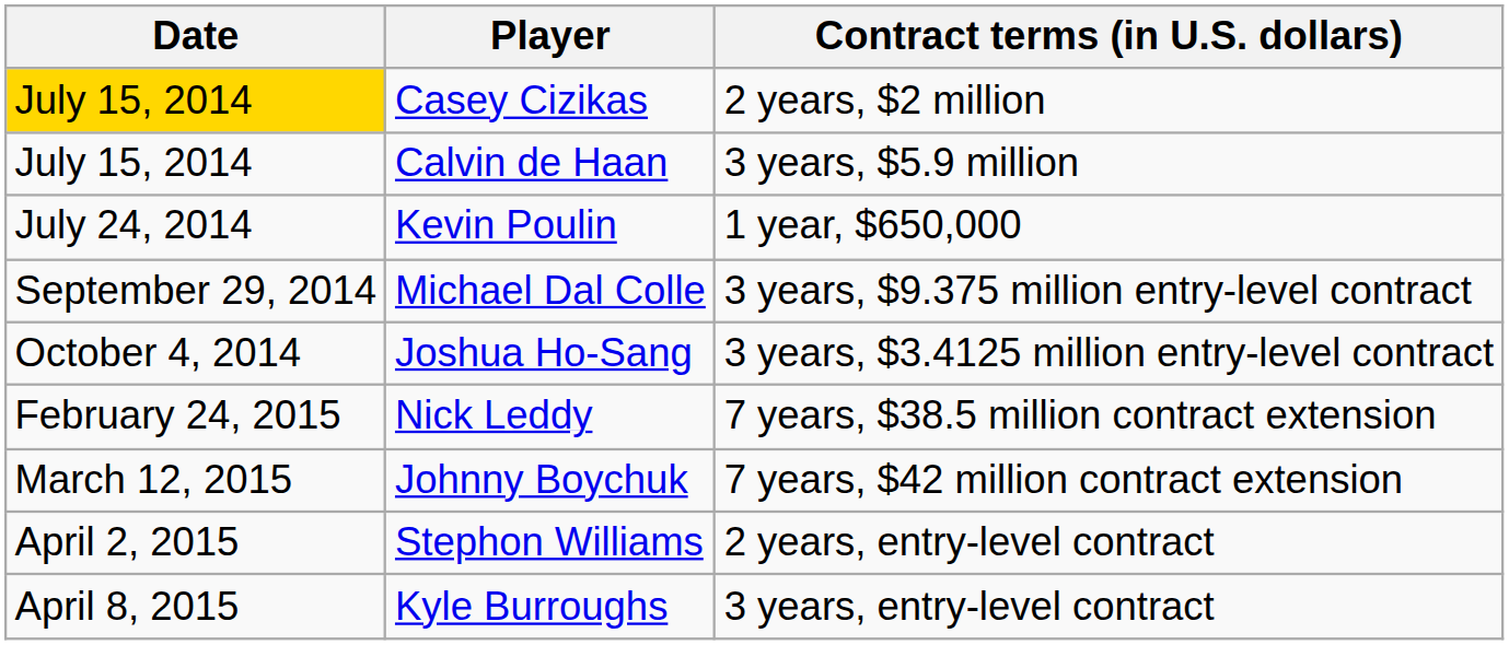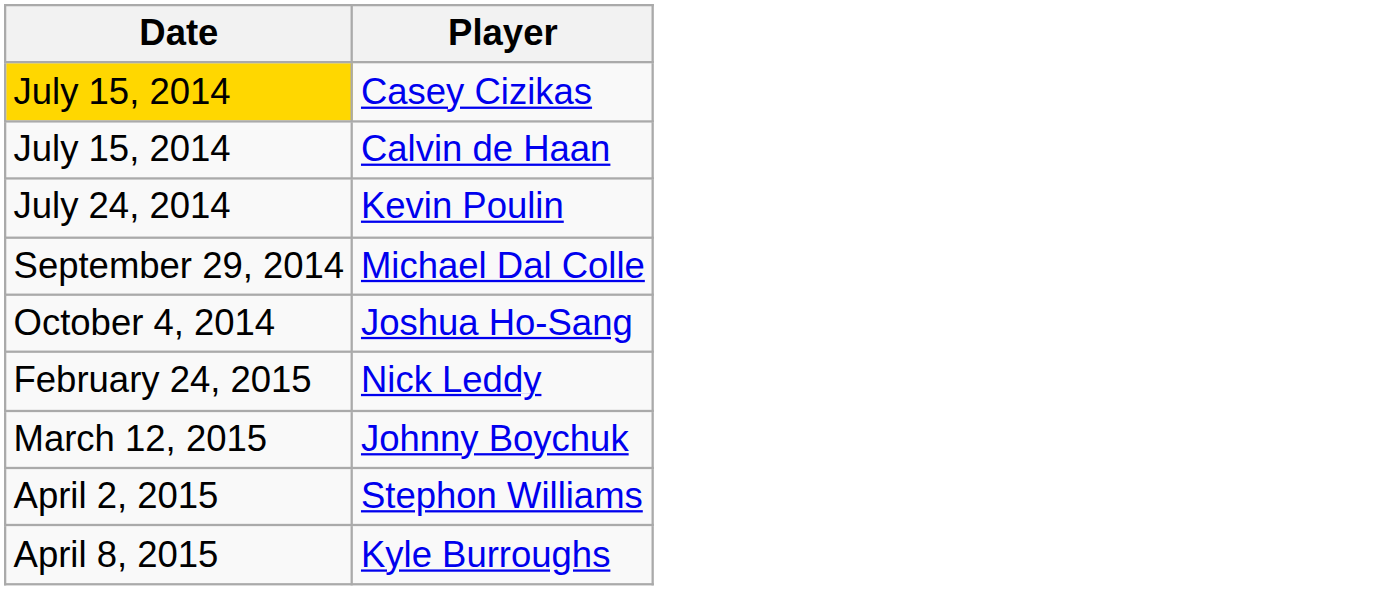 <table class="wikitable">
 <tr>
 <th scope="col">Date</th>
 <th scope="col">Player</th>
-<th scope="col">Contract terms (in U.S. dollars)</th>
 </tr>
 <tr>
 <td style="background: gold;">July 15, 2014</td>
 <td><a href='#'>Casey Cizikas</a></td>
-<td>2 years, $2 million</td>
 </tr>
 <tr>
 <td>July 15, 2014</td>
 <td><a href='#'>Calvin de Haan</a></td>
-<td>3 years, $5.9 million</td>
 </tr>
 <tr>
 <td>July 24, 2014</td>
 <td><a href='#'>Kevin Poulin</a></td>
-<td>1 year, $650,000</td>
 </tr>
 <tr>
 <td>September 29, 2014</td>
 <td><a href='#'>Michael Dal Colle</a></td>
-<td>3 years, $9.375 million entry-level contract</td>
 </tr>
 <tr>
 <td>October 4, 2014</td>
 <td><a href='#'>Joshua Ho-Sang</a></td>
-<td>3 years, $3.4125 million entry-level contract</td>
 </tr>
 <tr>
 <td>February 24, 2015</td>
 <td><a href='#'>Nick Leddy</a></td>
-<td>7 years, $38.5 million contract extension</td>
 </tr>
 <tr>
 <td>March 12, 2015</td>
 <td><a href='#'>Johnny Boychuk</a></td>
-<td>7 years, $42 million contract extension</td>
 </tr>
 <tr>
 <td>April 2, 2015</td>
 <td><a href='#'>Stephon Williams</a></td>
-<td>2 years, entry-level contract</td>
 </tr>
 <tr>
 <td>April 8, 2015</td>
 <td><a href='#'>Kyle Burroughs</a></td>
-<td>3 years, entry-level contract</td>
 </tr>
 </table>
